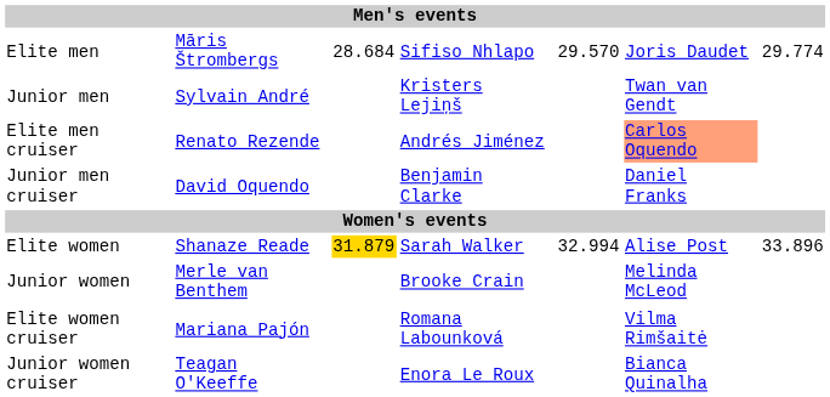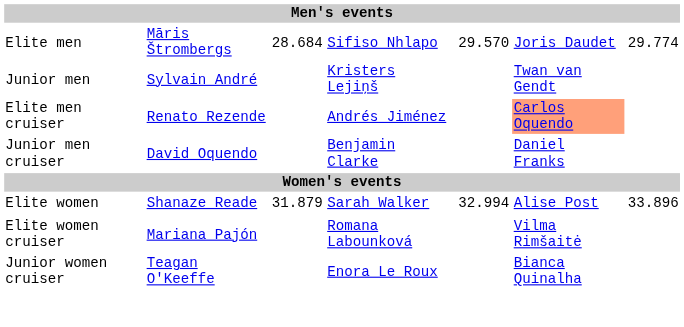 <table>
 <tr bgcolor="#cccccc">
 <td align=center colspan=7><strong>Men's events</strong></td>
 </tr>
 <tr>
 <td>Elite men<br></td>
 <td><a href='#'>Māris Štrombergs</a><br><small></small></td>
 <td>28.684</td>
 <td><a href='#'>Sifiso Nhlapo</a> <br><small></small></td>
 <td>29.570</td>
 <td><a href='#'>Joris Daudet</a> <br><small> </small></td>
 <td>29.774</td>
 </tr>
 <tr>
 <td>Junior men<br></td>
 <td><a href='#'>Sylvain André</a> <br><small></small></td>
 <td></td>
 <td><a href='#'>Kristers Lejiņš</a> <br><small></small></td>
 <td></td>
 <td><a href='#'>Twan van Gendt</a> <br><small></small></td>
 <td></td>
 </tr>
 <tr>
 <td>Elite men cruiser<br></td>
 <td><a href='#'>Renato Rezende</a><br><small></small></td>
 <td></td>
 <td><a href='#'>Andrés Jiménez</a><br><small></small></td>
 <td></td>
 <td style="background: lightsalmon;"><a href='#'>Carlos Oquendo</a><br><small></small></td>
 <td></td>
 </tr>
 <tr>
 <td>Junior men cruiser<br></td>
 <td><a href='#'>David Oquendo</a><br><small></small></td>
 <td></td>
 <td><a href='#'>Benjamin Clarke</a><br><small></small></td>
 <td></td>
 <td><a href='#'>Daniel Franks</a><br><small></small></td>
 <td></td>
 </tr>
 <tr bgcolor="#cccccc">
 <td align=center colspan=7><strong>Women's events</strong></td>
 </tr>
 <tr>
 <td>Elite women<br></td>
 <td><a href='#'>Shanaze Reade</a> <br><small></small></td>
-<td style="background: gold;">31.879</td>
+<td>31.879</td>
 <td><a href='#'>Sarah Walker</a> <br><small></small></td>
 <td>32.994</td>
 <td><a href='#'>Alise Post</a> <br><small></small></td>
 <td>33.896</td>
-</tr>
-<tr>
-<td>Junior women<br></td>
-<td><a href='#'>Merle van Benthem</a><br><small></small></td>
-<td></td>
-<td><a href='#'>Brooke Crain</a> <br><small></small></td>
-<td></td>
-<td><a href='#'>Melinda McLeod</a> <br><small></small></td>
-<td></td>
 </tr>
 <tr>
 </tr>
 <tr>
 <td>Elite women cruiser<br></td>
 <td><a href='#'>Mariana Pajón</a><br><small></small></td>
 <td></td>
 <td><a href='#'>Romana Labounková</a><br><small></small></td>
 <td></td>
 <td><a href='#'>Vilma Rimšaitė</a><br><small></small></td>
 <td></td>
 </tr>
 <tr>
 <td>Junior women cruiser<br></td>
 <td><a href='#'>Teagan O'Keeffe</a><br><small></small></td>
 <td></td>
 <td><a href='#'>Enora Le Roux</a><br><small></small></td>
 <td></td>
 <td><a href='#'>Bianca Quinalha</a><br><small></small></td>
 <td></td>
 </tr>
 </table>
